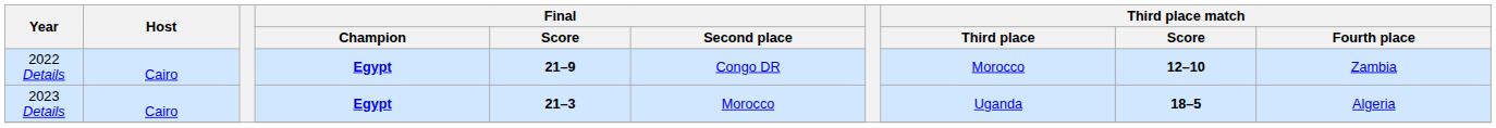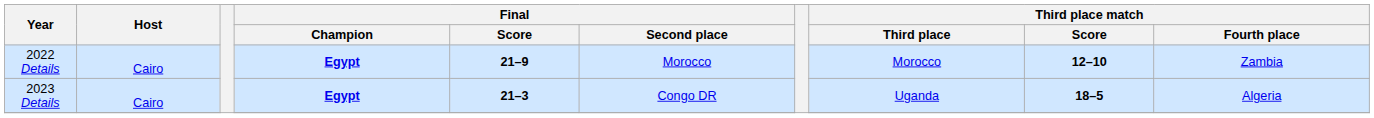 <table class="wikitable" style="font-size:90%; width: 98%; text-align: center;">
 <tr>
 <th rowspan="2" width="5%">Year</th>
 <th rowspan="2" width="10%">Host</th>
 <th rowspan="5" width="1%" bgcolor="ffffff"></th>
 <th colspan="3">Final</th>
 <th rowspan="5" width="1%" bgcolor="ffffff"></th>
 <th colspan="3">Third place match</th>
 </tr>
 <tr bgcolor="#EFEFEF">
 <th width="15%">Champion</th>
 <th width="9%">Score</th>
 <th width="15%">Second place</th>
 <th width="15%">Third place</th>
 <th width="9%">Score</th>
 <th width="15%">Fourth place</th>
 </tr>
 <tr bgcolor="#D0E7FF">
 <td>2022<br><em><a href='#'>Details</a></em></td>
 <td><br><a href='#'>Cairo</a></td>
 <td><strong> <a href='#'>Egypt</a></strong></td>
 <td><strong>21–9</strong></td>
-<td> <a href='#'>Congo DR</a></td>
+<td> <a href='#'>Morocco</a></td>
 <td> <a href='#'>Morocco</a></td>
 <td><strong>12–10</strong></td>
 <td> <a href='#'>Zambia</a></td>
 </tr>
 <tr bgcolor="#D0E7FF">
 <td>2023<br><em><a href='#'>Details</a></em></td>
 <td><br><a href='#'>Cairo</a></td>
 <td><strong> <a href='#'>Egypt</a></strong></td>
 <td><strong>21–3</strong></td>
-<td> <a href='#'>Morocco</a></td>
+<td> <a href='#'>Congo DR</a></td>
 <td> <a href='#'>Uganda</a></td>
 <td><strong>18–5</strong></td>
 <td> <a href='#'>Algeria</a></td>
 </tr>
 <tr>
 </tr>
 </table>
